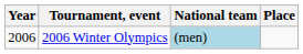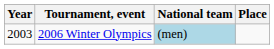 <table class="wikitable">
 <tr>
 <th scope="col">Year</th>
 <th scope="col">Tournament, event</th>
 <th scope="col">National team</th>
 <th scope="col">Place</th>
 </tr>
 <tr>
-<td>2006</td>
+<td>2003</td>
 <td><a href='#'>2006 Winter Olympics</a></td>
 <td style="background: lightblue;"> (men)</td>
 <td></td>
 </tr>
 </table>
